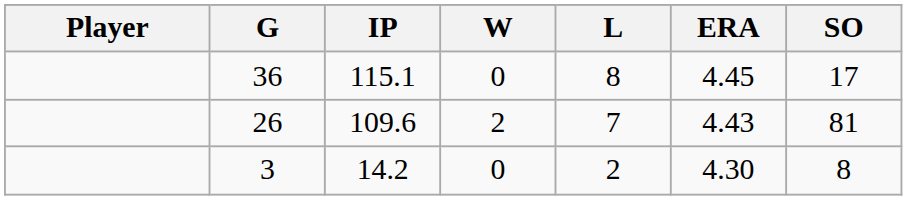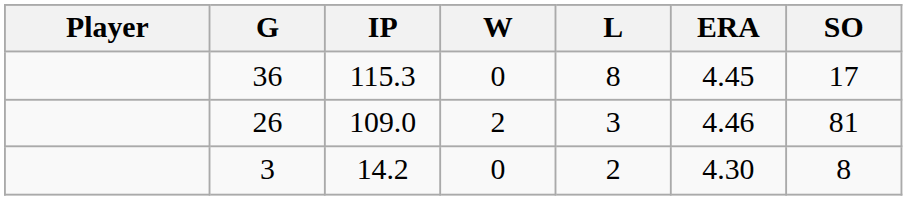 <table class="wikitable sortable">
 <tr>
 <th bgcolor="#DDDDFF" width="16%">Player</th>
 <th bgcolor="#DDDDFF" width="9%">G</th>
 <th bgcolor="#DDDDFF" width="9%">IP</th>
 <th bgcolor="#DDDDFF" width="9%">W</th>
 <th bgcolor="#DDDDFF" width="9%">L</th>
 <th bgcolor="#DDDDFF" width="9%">ERA</th>
 <th bgcolor="#DDDDFF" width="9%">SO</th>
 </tr>
 <tr align="center">
 <td></td>
 <td>36</td>
-<td>115.1</td>
+<td>115.3</td>
 <td>0</td>
 <td>8</td>
 <td>4.45</td>
 <td>17</td>
 </tr>
 <tr align="center">
 <td></td>
 <td>26</td>
-<td>109.6</td>
+<td>109.0</td>
 <td>2</td>
-<td>7</td>
-<td>4.43</td>
+<td>3</td>
+<td>4.46</td>
 <td>81</td>
 </tr>
 <tr align="center">
 <td></td>
 <td>3</td>
 <td>14.2</td>
 <td>0</td>
 <td>2</td>
 <td>4.30</td>
 <td>8</td>
 </tr>
 </table>
